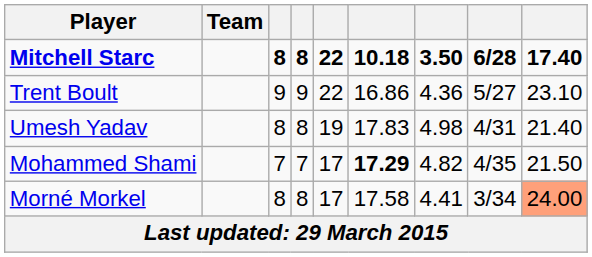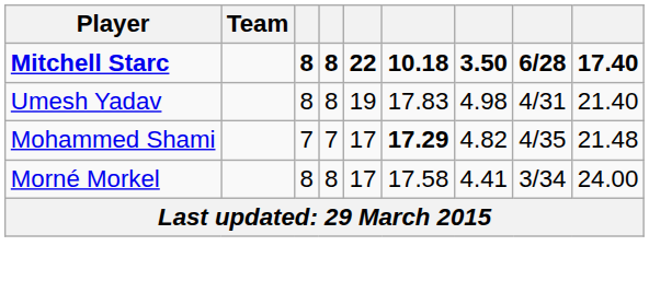 <table class="wikitable sortable" style="text-align:center">
 <tr>
 <th class="unsortable">Player</th>
 <th>Team</th>
 <th></th>
 <th></th>
 <th></th>
 <th></th>
 <th></th>
 <th></th>
 <th></th>
 </tr>
 <tr>
 <td style="text-align:left"><strong><a href='#'>Mitchell Starc</a></strong></td>
 <td style="text-align:left"><strong></strong></td>
 <td><strong>8</strong></td>
 <td><strong>8</strong></td>
 <td><strong>22</strong></td>
 <td><strong>10.18</strong></td>
 <td><strong>3.50</strong></td>
 <td><strong>6/28</strong></td>
 <td><strong>17.40</strong></td>
 </tr>
 <tr>
-<td style="text-align:left"><a href='#'>Trent Boult</a></td>
-<td style="text-align:left"></td>
-<td>9</td>
-<td>9</td>
-<td>22</td>
-<td>16.86</td>
-<td>4.36</td>
-<td>5/27</td>
-<td>23.10</td>
-</tr>
-<tr>
 <td style="text-align:left"><a href='#'>Umesh Yadav</a></td>
 <td style="text-align:left"></td>
 <td>8</td>
 <td>8</td>
 <td>19</td>
 <td>17.83</td>
 <td>4.98</td>
 <td>4/31</td>
 <td>21.40</td>
 </tr>
 <tr>
 <td style="text-align:left"><a href='#'>Mohammed Shami</a></td>
 <td style="text-align:left"></td>
 <td>7</td>
 <td>7</td>
 <td>17</td>
 <td><strong>17.29</strong></td>
 <td>4.82</td>
 <td>4/35</td>
-<td>21.50</td>
+<td>21.48</td>
 </tr>
 <tr>
 <td style="text-align:left"><a href='#'>Morné Morkel</a></td>
 <td style="text-align:left"></td>
 <td>8</td>
 <td>8</td>
 <td>17</td>
 <td>17.58</td>
 <td>4.41</td>
 <td>3/34</td>
-<td style="background: lightsalmon;">24.00</td>
+<td>24.00</td>
 </tr>
 <tr>
 <th colspan=9><em>Last updated: 29 March 2015</em></th>
 </tr>
 </table>
